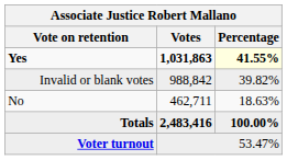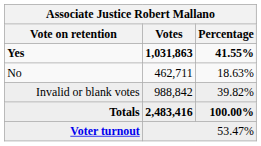 <table class="wikitable" style="font-size: 95%;">
 <tr style="background-color:#E9E9E9">
 <th colspan="3">Associate Justice Robert Mallano</th>
 </tr>
 <tr bgcolor="#EEEEEE" align="center">
 <th style="width: 170px">Vote on retention</th>
 <th style="width: 50px">Votes</th>
 <th style="width: 40px">Percentage</th>
 </tr>
 <tr>
 <td><strong>Yes</strong></td>
 <td align="right"><strong>1,031,863</strong></td>
-<td align="right" style="background: lightyellow;"><strong>41.55%</strong></td>
+<td align="right"><strong>41.55%</strong></td>
+</tr>
+<tr>
+<td>No</td>
+<td align="right">462,711</td>
+<td align="right">18.63%</td>
 </tr>
 <tr bgcolor="#EEEEEE">
 <td align="right">Invalid or blank votes</td>
 <td align="right">988,842</td>
 <td align="right">39.82%</td>
-</tr>
-<tr>
-<td>No</td>
-<td align="right">462,711</td>
-<td align="right">18.63%</td>
 </tr>
 <tr bgcolor="#EEEEEE">
 <td align="right"><strong>Totals</strong></td>
 <td align="right"><strong>2,483,416</strong></td>
 <td align="right"><strong>100.00%</strong></td>
 </tr>
 <tr bgcolor="#EEEEEE">
 <td align="right"><strong><a href='#'>Voter turnout</a></strong></td>
 <td colspan="2" align="right">53.47%</td>
 </tr>
 </table>
